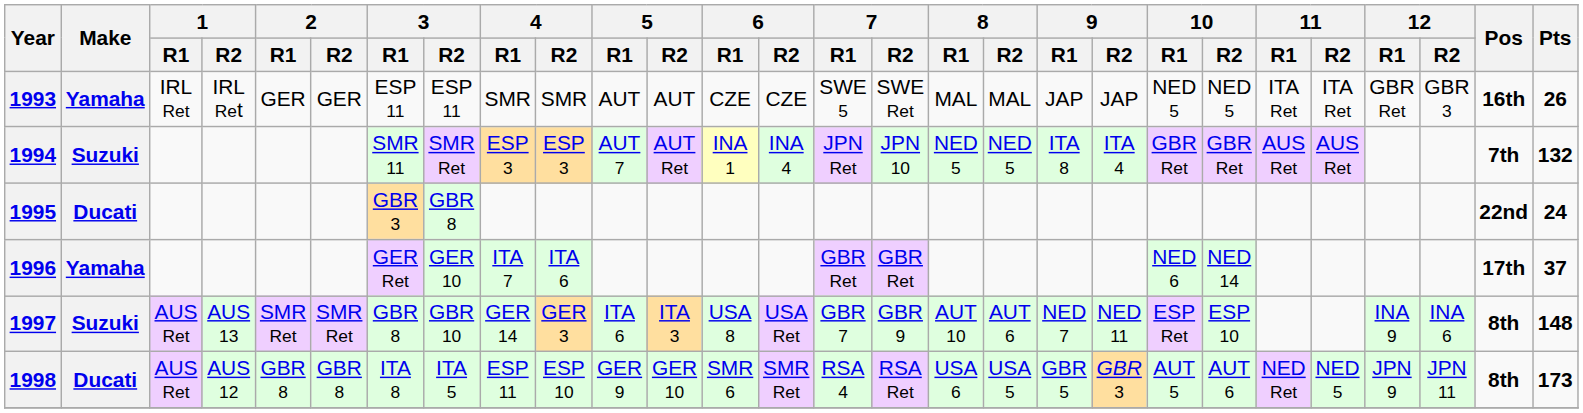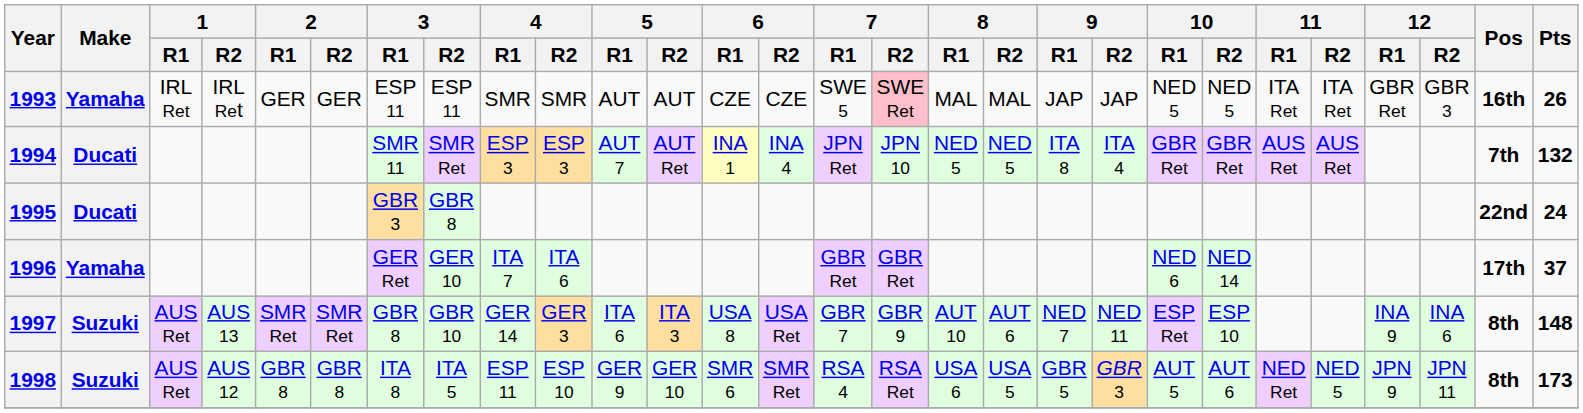 <table class="wikitable" style="text-align:center; font-size:90%">
 <tr>
 <th valign="middle" rowspan=2>Year</th>
 <th valign="middle" rowspan=2>Make</th>
 <th colspan=2>1</th>
 <th colspan=2>2</th>
 <th colspan=2>3</th>
 <th colspan=2>4</th>
 <th colspan=2>5</th>
 <th colspan=2>6</th>
 <th colspan=2>7</th>
 <th colspan=2>8</th>
 <th colspan=2>9</th>
 <th colspan=2>10</th>
 <th colspan=2>11</th>
 <th colspan=2>12</th>
 <th rowspan=2>Pos</th>
 <th rowspan=2>Pts</th>
 </tr>
 <tr>
 <th>R1</th>
 <th>R2</th>
 <th>R1</th>
 <th>R2</th>
 <th>R1</th>
 <th>R2</th>
 <th>R1</th>
 <th>R2</th>
 <th>R1</th>
 <th>R2</th>
 <th>R1</th>
 <th>R2</th>
 <th>R1</th>
 <th>R2</th>
 <th>R1</th>
 <th>R2</th>
 <th>R1</th>
 <th>R2</th>
 <th>R1</th>
 <th>R2</th>
 <th>R1</th>
 <th>R2</th>
 <th>R1</th>
 <th>R2</th>
 </tr>
 <tr>
 <th><a href='#'>1993</a></th>
 <th><a href='#'>Yamaha</a></th>
 <td>IRL<br><small>Ret</small></td>
 <td>IRL<br><small>Re</small>t</td>
 <td>GER<br></td>
 <td>GER<br></td>
 <td>ESP<br><small>11</small></td>
 <td>ESP<br><small>11</small></td>
 <td>SMR<br></td>
 <td>SMR<br></td>
 <td>AUT<br></td>
 <td>AUT<br></td>
 <td>CZE<br></td>
 <td>CZE<br></td>
 <td>SWE<br><small>5</small></td>
-<td>SWE<br><small>Ret</small></td>
+<td style="background: pink;">SWE<br><small>Ret</small></td>
 <td>MAL<br></td>
 <td>MAL<br></td>
 <td>JAP<br></td>
 <td>JAP<br></td>
 <td>NED<br><small>5</small></td>
 <td>NED<br><small>5</small></td>
 <td>ITA<br><small>Ret</small></td>
 <td>ITA<br><small>Ret</small></td>
 <td>GBR<br><small>Ret</small></td>
 <td>GBR<br><small>3</small></td>
 <td><strong>16th</strong></td>
 <td><strong>26</strong></td>
 </tr>
 <tr>
 <th><a href='#'>1994</a></th>
-<th><a href='#'>Suzuki</a></th>
+<th><a href='#'>Ducati</a></th>
 <td></td>
 <td></td>
 <td></td>
 <td></td>
 <td style="background:#dfffdf;"><a href='#'>SMR</a><br><small>11</small></td>
 <td style="background:#efcfff;"><a href='#'>SMR</a><br><small>Ret</small></td>
 <td style="background:#ffdf9f;"><a href='#'>ESP</a><br><small>3</small></td>
 <td style="background:#ffdf9f;"><a href='#'>ESP</a><br><small>3</small></td>
 <td style="background:#dfffdf;"><a href='#'>AUT</a><br><small>7</small></td>
 <td style="background:#efcfff;"><a href='#'>AUT</a><br><small>Ret</small></td>
 <td style="background:#ffffbf;"><a href='#'>INA</a><br><small>1</small></td>
 <td style="background:#dfffdf;"><a href='#'>INA</a><br><small>4</small></td>
 <td style="background:#efcfff;"><a href='#'>JPN</a><br><small>Ret</small></td>
 <td style="background:#dfffdf;"><a href='#'>JPN</a><br><small>10</small></td>
 <td style="background:#dfffdf;"><a href='#'>NED</a><br><small>5</small></td>
 <td style="background:#dfffdf;"><a href='#'>NED</a><br><small>5</small></td>
 <td style="background:#dfffdf;"><a href='#'>ITA</a><br><small>8</small></td>
 <td style="background:#dfffdf;"><a href='#'>ITA</a><br><small>4</small></td>
 <td style="background:#efcfff;"><a href='#'>GBR</a><br><small>Ret</small></td>
 <td style="background:#efcfff;"><a href='#'>GBR</a><br><small>Ret</small></td>
 <td style="background:#efcfff;"><a href='#'>AUS</a><br><small>Ret</small></td>
 <td style="background:#efcfff;"><a href='#'>AUS</a><br><small>Ret</small></td>
 <td></td>
 <td></td>
 <td><strong>7th</strong></td>
 <td><strong>132</strong></td>
 </tr>
 <tr>
 <th><a href='#'>1995</a></th>
 <th><a href='#'>Ducati</a></th>
 <td></td>
 <td></td>
 <td></td>
 <td></td>
 <td style="background:#ffdf9f;"><a href='#'>GBR</a><br><small>3</small></td>
 <td style="background:#dfffdf;"><a href='#'>GBR</a><br><small>8</small></td>
 <td></td>
 <td></td>
 <td></td>
 <td></td>
 <td></td>
 <td></td>
 <td></td>
 <td></td>
 <td></td>
 <td></td>
 <td></td>
 <td></td>
 <td></td>
 <td></td>
 <td></td>
 <td></td>
 <td></td>
 <td></td>
 <td><strong>22nd</strong></td>
 <td><strong>24</strong></td>
 </tr>
 <tr>
 <th><a href='#'>1996</a></th>
 <th><a href='#'>Yamaha</a></th>
 <td></td>
 <td></td>
 <td></td>
 <td></td>
 <td style="background:#efcfff;"><a href='#'>GER</a><br><small>Ret</small></td>
 <td style="background:#dfffdf;"><a href='#'>GER</a><br><small>10</small></td>
 <td style="background:#dfffdf;"><a href='#'>ITA</a><br><small>7</small></td>
 <td style="background:#dfffdf;"><a href='#'>ITA</a><br><small>6</small></td>
 <td></td>
 <td></td>
 <td></td>
 <td></td>
 <td style="background:#efcfff;"><a href='#'>GBR</a><br><small>Ret</small></td>
 <td style="background:#efcfff;"><a href='#'>GBR</a><br><small>Ret</small></td>
 <td></td>
 <td></td>
 <td></td>
 <td></td>
 <td style="background:#dfffdf;"><a href='#'>NED</a><br><small>6</small></td>
 <td style="background:#dfffdf;"><a href='#'>NED</a><br><small>14</small></td>
 <td></td>
 <td></td>
 <td></td>
 <td></td>
 <td><strong>17th</strong></td>
 <td><strong>37</strong></td>
 </tr>
 <tr>
 <th><a href='#'>1997</a></th>
 <th><a href='#'>Suzuki</a></th>
 <td style="background:#efcfff;"><a href='#'>AUS</a><br><small>Ret</small></td>
 <td style="background:#dfffdf;"><a href='#'>AUS</a><br><small>13</small></td>
 <td style="background:#efcfff;"><a href='#'>SMR</a><br><small>Ret</small></td>
 <td style="background:#efcfff;"><a href='#'>SMR</a><br><small>Ret</small></td>
 <td style="background:#dfffdf;"><a href='#'>GBR</a><br><small>8</small></td>
 <td style="background:#dfffdf;"><a href='#'>GBR</a><br><small>10</small></td>
 <td style="background:#dfffdf;"><a href='#'>GER</a><br><small>14</small></td>
 <td style="background:#ffdf9f;"><a href='#'>GER</a><br><small>3</small></td>
 <td style="background:#dfffdf;"><a href='#'>ITA</a><br><small>6</small></td>
 <td style="background:#ffdf9f;"><a href='#'>ITA</a><br><small>3</small></td>
 <td style="background:#dfffdf;"><a href='#'>USA</a><br><small>8</small></td>
 <td style="background:#efcfff;"><a href='#'>USA</a><br><small>Ret</small></td>
 <td style="background:#dfffdf;"><a href='#'>GBR</a><br><small>7</small></td>
 <td style="background:#dfffdf;"><a href='#'>GBR</a><br><small>9</small></td>
 <td style="background:#dfffdf;"><a href='#'>AUT</a><br><small>10</small></td>
 <td style="background:#dfffdf;"><a href='#'>AUT</a><br><small>6</small></td>
 <td style="background:#dfffdf;"><a href='#'>NED</a><br><small>7</small></td>
 <td style="background:#dfffdf;"><a href='#'>NED</a><br><small>11</small></td>
 <td style="background:#efcfff;"><a href='#'>ESP</a><br><small>Ret</small></td>
 <td style="background:#dfffdf;"><a href='#'>ESP</a><br><small>10</small></td>
 <td></td>
 <td></td>
 <td style="background:#dfffdf;"><a href='#'>INA</a><br><small>9</small></td>
 <td style="background:#dfffdf;"><a href='#'>INA</a><br><small>6</small></td>
 <td><strong>8th</strong></td>
 <td><strong>148</strong></td>
 </tr>
 <tr>
 <th><a href='#'>1998</a></th>
-<th><a href='#'>Ducati</a></th>
+<th><a href='#'>Suzuki</a></th>
 <td style="background:#efcfff;"><a href='#'>AUS</a><br><small>Ret</small></td>
 <td style="background:#dfffdf;"><a href='#'>AUS</a><br><small>12</small></td>
 <td style="background:#dfffdf;"><a href='#'>GBR</a><br><small>8</small></td>
 <td style="background:#dfffdf;"><a href='#'>GBR</a><br><small>8</small></td>
 <td style="background:#dfffdf;"><a href='#'>ITA</a><br><small>8</small></td>
 <td style="background:#dfffdf;"><a href='#'>ITA</a><br><small>5</small></td>
 <td style="background:#dfffdf;"><a href='#'>ESP</a><br><small>11</small></td>
 <td style="background:#dfffdf;"><a href='#'>ESP</a><br><small>10</small></td>
 <td style="background:#dfffdf;"><a href='#'>GER</a><br><small>9</small></td>
 <td style="background:#dfffdf;"><a href='#'>GER</a><br><small>10</small></td>
 <td style="background:#dfffdf;"><a href='#'>SMR</a><br><small>6</small></td>
 <td style="background:#efcfff;"><a href='#'>SMR</a><br><small>Ret</small></td>
 <td style="background:#dfffdf;"><a href='#'>RSA</a><br><small>4</small></td>
 <td style="background:#efcfff;"><a href='#'>RSA</a><br><small>Ret</small></td>
 <td style="background:#dfffdf;"><a href='#'>USA</a><br><small>6</small></td>
 <td style="background:#dfffdf;"><a href='#'>USA</a><br><small>5</small></td>
 <td style="background:#dfffdf;"><a href='#'>GBR</a><br><small>5</small></td>
 <td style="background:#ffdf9f;"><em><a href='#'>GBR</a></em><br><small>3</small></td>
 <td style="background:#dfffdf;"><a href='#'>AUT</a><br><small>5</small></td>
 <td style="background:#dfffdf;"><a href='#'>AUT</a><br><small>6</small></td>
 <td style="background:#efcfff;"><a href='#'>NED</a><br><small>Ret</small></td>
 <td style="background:#dfffdf;"><a href='#'>NED</a><br><small>5</small></td>
 <td style="background:#dfffdf;"><a href='#'>JPN</a><br><small>9</small></td>
 <td style="background:#dfffdf;"><a href='#'>JPN</a><br><small>11</small></td>
 <td><strong>8th</strong></td>
 <td><strong>173</strong></td>
 </tr>
 <tr>
 </tr>
 </table>
